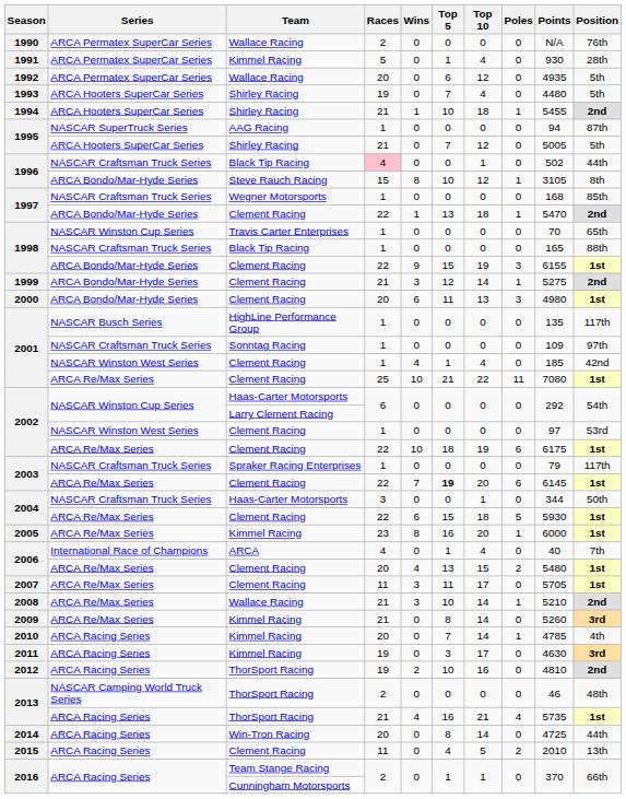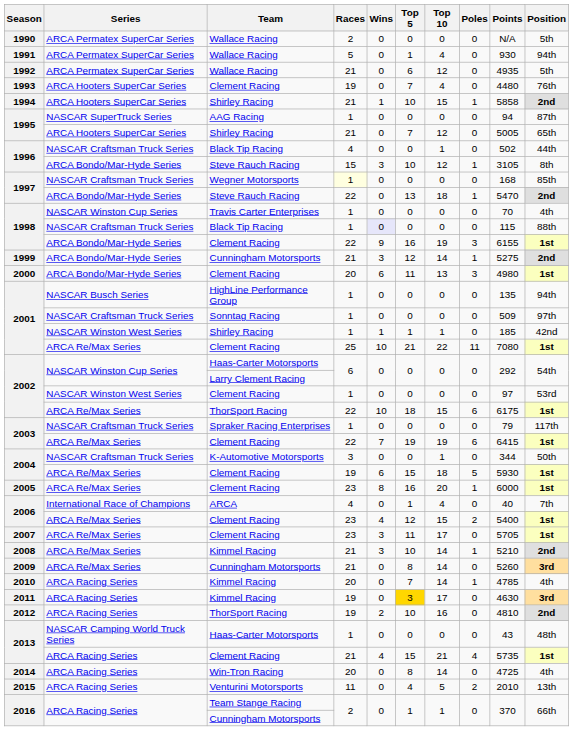 <table class="wikitable" style="font-size: 95%; text-align:center">
 <tr>
 <th>Season</th>
 <th>Series</th>
 <th>Team</th>
 <th>Races</th>
 <th>Wins</th>
 <th>Top 5</th>
 <th>Top 10</th>
 <th>Poles</th>
 <th>Points</th>
 <th>Position</th>
 </tr>
 <tr>
 <th>1990</th>
 <td align="left"><a href='#'>ARCA Permatex SuperCar Series</a></td>
 <td align="left"><a href='#'>Wallace Racing</a></td>
 <td>2</td>
 <td>0</td>
 <td>0</td>
 <td>0</td>
 <td>0</td>
 <td>N/A</td>
-<td>76th</td>
+<td>5th</td>
 </tr>
 <tr>
 <th>1991</th>
 <td align="left"><a href='#'>ARCA Permatex SuperCar Series</a></td>
-<td align="left"><a href='#'>Kimmel Racing</a></td>
+<td align="left"><a href='#'>Wallace Racing</a></td>
 <td>5</td>
 <td>0</td>
 <td>1</td>
 <td>4</td>
 <td>0</td>
 <td>930</td>
-<td>28th</td>
+<td>94th</td>
 </tr>
 <tr>
 <th>1992</th>
 <td align="left"><a href='#'>ARCA Permatex SuperCar Series</a></td>
 <td align="left"><a href='#'>Wallace Racing</a></td>
-<td>20</td>
+<td>21</td>
 <td>0</td>
 <td>6</td>
 <td>12</td>
 <td>0</td>
 <td>4935</td>
 <td>5th</td>
 </tr>
 <tr>
 <th>1993</th>
 <td align="left"><a href='#'>ARCA Hooters SuperCar Series</a></td>
-<td align="left"><a href='#'>Shirley Racing</a></td>
+<td align="left"><a href='#'>Clement Racing</a></td>
 <td>19</td>
 <td>0</td>
 <td>7</td>
 <td>4</td>
 <td>0</td>
 <td>4480</td>
-<td>5th</td>
+<td>76th</td>
 </tr>
 <tr>
 <th>1994</th>
 <td align="left"><a href='#'>ARCA Hooters SuperCar Series</a></td>
 <td align="left"><a href='#'>Shirley Racing</a></td>
 <td>21</td>
 <td>1</td>
 <td>10</td>
-<td>18</td>
+<td>15</td>
 <td>1</td>
-<td>5455</td>
+<td>5858</td>
 <td style="background:#dfdfdf;"><strong>2nd</strong></td>
 </tr>
 <tr>
 <th rowspan="2">1995</th>
 <td align="left"><a href='#'>NASCAR SuperTruck Series</a></td>
 <td align="left"><a href='#'>AAG Racing</a></td>
 <td>1</td>
 <td>0</td>
 <td>0</td>
 <td>0</td>
 <td>0</td>
 <td>94</td>
 <td>87th</td>
 </tr>
 <tr>
 <td align="left"><a href='#'>ARCA Hooters SuperCar Series</a></td>
 <td align="left"><a href='#'>Shirley Racing</a></td>
 <td>21</td>
 <td>0</td>
 <td>7</td>
 <td>12</td>
 <td>0</td>
 <td>5005</td>
-<td>5th</td>
+<td>65th</td>
 </tr>
 <tr>
 <th rowspan="2">1996</th>
 <td align="left"><a href='#'>NASCAR Craftsman Truck Series</a></td>
 <td align="left"><a href='#'>Black Tip Racing</a></td>
-<td style="background: pink;">4</td>
+<td>4</td>
 <td>0</td>
 <td>0</td>
 <td>1</td>
 <td>0</td>
 <td>502</td>
 <td>44th</td>
 </tr>
 <tr>
 <td align="left"><a href='#'>ARCA Bondo/Mar-Hyde Series</a></td>
 <td align="left"><a href='#'>Steve Rauch Racing</a></td>
 <td>15</td>
-<td>8</td>
+<td>3</td>
 <td>10</td>
 <td>12</td>
 <td>1</td>
 <td>3105</td>
 <td>8th</td>
 </tr>
 <tr>
 <th rowspan="2">1997</th>
 <td align="left"><a href='#'>NASCAR Craftsman Truck Series</a></td>
 <td align="left"><a href='#'>Wegner Motorsports</a></td>
-<td>1</td>
+<td style="background: lightyellow;">1</td>
 <td>0</td>
 <td>0</td>
 <td>0</td>
 <td>0</td>
 <td>168</td>
 <td>85th</td>
 </tr>
 <tr>
 <td align="left"><a href='#'>ARCA Bondo/Mar-Hyde Series</a></td>
-<td align="left"><a href='#'>Clement Racing</a></td>
+<td align="left"><a href='#'>Steve Rauch Racing</a></td>
 <td>22</td>
-<td>1</td>
+<td>0</td>
 <td>13</td>
 <td>18</td>
 <td>1</td>
 <td>5470</td>
 <td style="background:#dfdfdf;"><strong>2nd</strong></td>
 </tr>
 <tr>
 <th rowspan="3">1998</th>
 <td align="left"><a href='#'>NASCAR Winston Cup Series</a></td>
 <td align="left"><a href='#'>Travis Carter Enterprises</a></td>
 <td>1</td>
 <td>0</td>
 <td>0</td>
 <td>0</td>
 <td>0</td>
 <td>70</td>
-<td>65th</td>
+<td>4th</td>
 </tr>
 <tr>
 <td align="left"><a href='#'>NASCAR Craftsman Truck Series</a></td>
 <td align="left"><a href='#'>Black Tip Racing</a></td>
 <td>1</td>
+<td style="background: lavender;">0</td>
 <td>0</td>
 <td>0</td>
 <td>0</td>
-<td>0</td>
-<td>165</td>
+<td>115</td>
 <td>88th</td>
 </tr>
 <tr>
 <td align="left"><a href='#'>ARCA Bondo/Mar-Hyde Series</a></td>
 <td align="left"><a href='#'>Clement Racing</a></td>
 <td>22</td>
 <td>9</td>
-<td>15</td>
+<td>16</td>
 <td>19</td>
 <td>3</td>
 <td>6155</td>
 <td style="background:#fbffbf;"><strong>1st</strong></td>
 </tr>
 <tr>
 <th>1999</th>
 <td align="left"><a href='#'>ARCA Bondo/Mar-Hyde Series</a></td>
-<td align="left"><a href='#'>Clement Racing</a></td>
+<td align="left"><a href='#'>Cunningham Motorsports</a></td>
 <td>21</td>
 <td>3</td>
 <td>12</td>
 <td>14</td>
 <td>1</td>
 <td>5275</td>
 <td style="background:#dfdfdf;"><strong>2nd</strong></td>
 </tr>
 <tr>
 <th>2000</th>
 <td align="left"><a href='#'>ARCA Bondo/Mar-Hyde Series</a></td>
 <td align="left"><a href='#'>Clement Racing</a></td>
 <td>20</td>
 <td>6</td>
 <td>11</td>
 <td>13</td>
 <td>3</td>
 <td>4980</td>
 <td style="background:#fbffbf;"><strong>1st</strong></td>
 </tr>
 <tr>
 <th rowspan="4">2001</th>
 <td align="left"><a href='#'>NASCAR Busch Series</a></td>
 <td align="left"><a href='#'>HighLine Performance Group</a></td>
 <td>1</td>
 <td>0</td>
 <td>0</td>
 <td>0</td>
 <td>0</td>
 <td>135</td>
-<td>117th</td>
+<td>94th</td>
 </tr>
 <tr>
 <td align="left"><a href='#'>NASCAR Craftsman Truck Series</a></td>
 <td align="left"><a href='#'>Sonntag Racing</a></td>
 <td>1</td>
 <td>0</td>
 <td>0</td>
 <td>0</td>
 <td>0</td>
-<td>109</td>
+<td>509</td>
 <td>97th</td>
 </tr>
 <tr>
 <td align="left"><a href='#'>NASCAR Winston West Series</a></td>
-<td align="left"><a href='#'>Clement Racing</a></td>
+<td align="left"><a href='#'>Shirley Racing</a></td>
 <td>1</td>
-<td>4</td>
 <td>1</td>
-<td>4</td>
+<td>1</td>
+<td>1</td>
 <td>0</td>
 <td>185</td>
 <td>42nd</td>
 </tr>
 <tr>
 <td align="left"><a href='#'>ARCA Re/Max Series</a></td>
 <td align="left"><a href='#'>Clement Racing</a></td>
 <td>25</td>
 <td>10</td>
 <td>21</td>
 <td>22</td>
 <td>11</td>
 <td>7080</td>
 <td style="background:#fbffbf;"><strong>1st</strong></td>
 </tr>
 <tr>
 <th rowspan="4">2002</th>
 <td rowspan="2" align="left"><a href='#'>NASCAR Winston Cup Series</a></td>
 <td align="left"><a href='#'>Haas-Carter Motorsports</a></td>
 <td rowspan="2">6</td>
 <td rowspan="2">0</td>
 <td rowspan="2">0</td>
 <td rowspan="2">0</td>
 <td rowspan="2">0</td>
 <td rowspan="2">292</td>
 <td rowspan="2">54th</td>
 </tr>
 <tr>
 <td align="left"><a href='#'>Larry Clement Racing</a></td>
 </tr>
 <tr>
 <td align="left"><a href='#'>NASCAR Winston West Series</a></td>
 <td align="left"><a href='#'>Clement Racing</a></td>
 <td>1</td>
 <td>0</td>
 <td>0</td>
 <td>0</td>
 <td>0</td>
 <td>97</td>
 <td>53rd</td>
 </tr>
 <tr>
 <td align="left"><a href='#'>ARCA Re/Max Series</a></td>
-<td align="left"><a href='#'>Clement Racing</a></td>
+<td align="left"><a href='#'>ThorSport Racing</a></td>
 <td>22</td>
 <td>10</td>
 <td>18</td>
-<td>19</td>
+<td>15</td>
 <td>6</td>
 <td>6175</td>
 <td style="background:#fbffbf;"><strong>1st</strong></td>
 </tr>
 <tr>
 <th rowspan="2">2003</th>
 <td align="left"><a href='#'>NASCAR Craftsman Truck Series</a></td>
 <td align="left"><a href='#'>Spraker Racing Enterprises</a></td>
 <td>1</td>
 <td>0</td>
 <td>0</td>
 <td>0</td>
 <td>0</td>
 <td>79</td>
 <td>117th</td>
 </tr>
 <tr>
 <td align="left"><a href='#'>ARCA Re/Max Series</a></td>
 <td align="left"><a href='#'>Clement Racing</a></td>
 <td>22</td>
 <td>7</td>
-<td><strong>19</strong></td>
-<td>20</td>
+<td>19</td>
+<td>19</td>
 <td>6</td>
-<td>6145</td>
+<td>6415</td>
 <td style="background:#fbffbf;"><strong>1st</strong></td>
 </tr>
 <tr>
 <th rowspan="2">2004</th>
 <td align="left"><a href='#'>NASCAR Craftsman Truck Series</a></td>
-<td align="left"><a href='#'>Haas-Carter Motorsports</a></td>
+<td align="left"><a href='#'>K-Automotive Motorsports</a></td>
 <td>3</td>
 <td>0</td>
 <td>0</td>
 <td>1</td>
 <td>0</td>
 <td>344</td>
 <td>50th</td>
 </tr>
 <tr>
 <td align="left"><a href='#'>ARCA Re/Max Series</a></td>
 <td align="left"><a href='#'>Clement Racing</a></td>
-<td>22</td>
+<td>19</td>
 <td>6</td>
 <td>15</td>
 <td>18</td>
 <td>5</td>
 <td>5930</td>
 <td style="background:#fbffbf;"><strong>1st</strong></td>
 </tr>
 <tr>
 <th>2005</th>
 <td align="left"><a href='#'>ARCA Re/Max Series</a></td>
-<td align="left"><a href='#'>Kimmel Racing</a></td>
+<td align="left"><a href='#'>Clement Racing</a></td>
 <td>23</td>
 <td>8</td>
 <td>16</td>
 <td>20</td>
 <td>1</td>
 <td>6000</td>
 <td style="background:#fbffbf;"><strong>1st</strong></td>
 </tr>
 <tr>
 <th rowspan="2">2006</th>
 <td align="left"><a href='#'>International Race of Champions</a></td>
 <td align="left"><a href='#'>ARCA</a></td>
 <td>4</td>
 <td>0</td>
 <td>1</td>
 <td>4</td>
 <td>0</td>
 <td>40</td>
 <td>7th</td>
 </tr>
 <tr>
 <td align="left"><a href='#'>ARCA Re/Max Series</a></td>
 <td align="left"><a href='#'>Clement Racing</a></td>
-<td>20</td>
+<td>23</td>
 <td>4</td>
-<td>13</td>
+<td>12</td>
 <td>15</td>
 <td>2</td>
-<td>5480</td>
+<td>5400</td>
 <td style="background:#fbffbf;"><strong>1st</strong></td>
 </tr>
 <tr>
 <th>2007</th>
 <td align="left"><a href='#'>ARCA Re/Max Series</a></td>
 <td align="left"><a href='#'>Clement Racing</a></td>
-<td>11</td>
+<td>23</td>
 <td>3</td>
 <td>11</td>
 <td>17</td>
 <td>0</td>
 <td>5705</td>
 <td style="background:#fbffbf;"><strong>1st</strong></td>
 </tr>
 <tr>
 <th>2008</th>
 <td align="left"><a href='#'>ARCA Re/Max Series</a></td>
-<td align="left"><a href='#'>Wallace Racing</a></td>
+<td align="left"><a href='#'>Kimmel Racing</a></td>
 <td>21</td>
 <td>3</td>
 <td>10</td>
 <td>14</td>
 <td>1</td>
 <td>5210</td>
 <td style="background:#dfdfdf;"><strong>2nd</strong></td>
 </tr>
 <tr>
 <th>2009</th>
 <td align="left"><a href='#'>ARCA Re/Max Series</a></td>
-<td align="left"><a href='#'>Kimmel Racing</a></td>
+<td align="left"><a href='#'>Cunningham Motorsports</a></td>
 <td>21</td>
 <td>0</td>
 <td>8</td>
 <td>14</td>
 <td>0</td>
 <td>5260</td>
 <td style="background:#ffdf9f;"><strong>3rd</strong></td>
 </tr>
 <tr>
 <th>2010</th>
 <td align="left"><a href='#'>ARCA Racing Series</a></td>
 <td align="left"><a href='#'>Kimmel Racing</a></td>
 <td>20</td>
 <td>0</td>
 <td>7</td>
 <td>14</td>
 <td>1</td>
 <td>4785</td>
 <td>4th</td>
 </tr>
 <tr>
 <th>2011</th>
 <td align="left"><a href='#'>ARCA Racing Series</a></td>
 <td align="left"><a href='#'>Kimmel Racing</a></td>
 <td>19</td>
 <td>0</td>
-<td>3</td>
+<td style="background: gold;">3</td>
 <td>17</td>
 <td>0</td>
 <td>4630</td>
 <td style="background:#ffdf9f;"><strong>3rd</strong></td>
 </tr>
 <tr>
 <th>2012</th>
 <td align="left"><a href='#'>ARCA Racing Series</a></td>
 <td align="left"><a href='#'>ThorSport Racing</a></td>
 <td>19</td>
 <td>2</td>
 <td>10</td>
 <td>16</td>
 <td>0</td>
 <td>4810</td>
 <td style="background:#dfdfdf;"><strong>2nd</strong></td>
 </tr>
 <tr>
 <th rowspan="2">2013</th>
 <td align="left"><a href='#'>NASCAR Camping World Truck Series</a></td>
-<td align="left"><a href='#'>ThorSport Racing</a></td>
-<td>2</td>
+<td align="left"><a href='#'>Haas-Carter Motorsports</a></td>
+<td>1</td>
 <td>0</td>
 <td>0</td>
 <td>0</td>
 <td>0</td>
-<td>46</td>
+<td>43</td>
 <td>48th</td>
 </tr>
 <tr>
 <td align="left"><a href='#'>ARCA Racing Series</a></td>
-<td align="left"><a href='#'>ThorSport Racing</a></td>
+<td align="left"><a href='#'>Clement Racing</a></td>
 <td>21</td>
 <td>4</td>
-<td>16</td>
+<td>15</td>
 <td>21</td>
 <td>4</td>
 <td>5735</td>
 <td style="background:#fbffbf;"><strong>1st</strong></td>
 </tr>
 <tr>
 <th>2014</th>
 <td align="left"><a href='#'>ARCA Racing Series</a></td>
 <td align="left"><a href='#'>Win-Tron Racing</a></td>
 <td>20</td>
 <td>0</td>
 <td>8</td>
 <td>14</td>
 <td>0</td>
 <td>4725</td>
-<td>44th</td>
+<td>4th</td>
 </tr>
 <tr>
 <th>2015</th>
 <td align="left"><a href='#'>ARCA Racing Series</a></td>
-<td align="left"><a href='#'>Clement Racing</a></td>
+<td align="left"><a href='#'>Venturini Motorsports</a></td>
 <td>11</td>
 <td>0</td>
 <td>4</td>
 <td>5</td>
 <td>2</td>
 <td>2010</td>
 <td>13th</td>
 </tr>
 <tr>
 <th rowspan="2">2016</th>
 <td rowspan="2" align="left"><a href='#'>ARCA Racing Series</a></td>
 <td align="left"><a href='#'>Team Stange Racing</a></td>
 <td rowspan="2">2</td>
 <td rowspan="2">0</td>
 <td rowspan="2">1</td>
 <td rowspan="2">1</td>
 <td rowspan="2">0</td>
 <td rowspan="2">370</td>
 <td rowspan="2">66th</td>
 </tr>
 <tr>
 <td align="left"><a href='#'>Cunningham Motorsports</a></td>
 </tr>
 </table>
